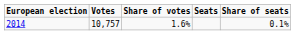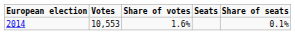 <table class="wikitable">
 <tr>
 <td><strong>European election</strong></td>
 <td><strong>Votes</strong></td>
 <td><strong>Share of votes</strong></td>
 <td><strong>Seats</strong></td>
 <td><strong>Share of seats</strong></td>
 </tr>
 <tr>
 <td><a href='#'>2014</a></td>
-<td align=right>10,757</td>
+<td align=right>10,553</td>
 <td align=right>1.6%</td>
 <td align=right></td>
 <td align=right>0.1%</td>
 </tr>
 </table>
